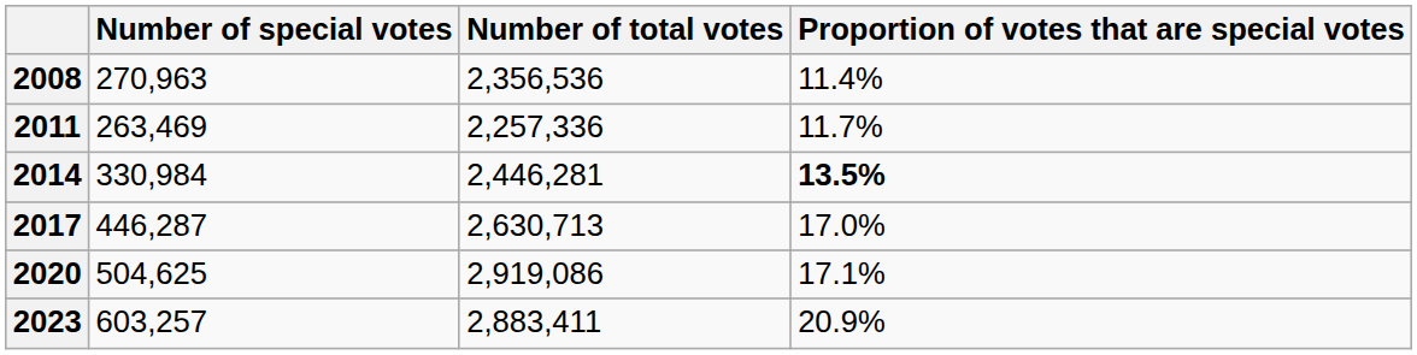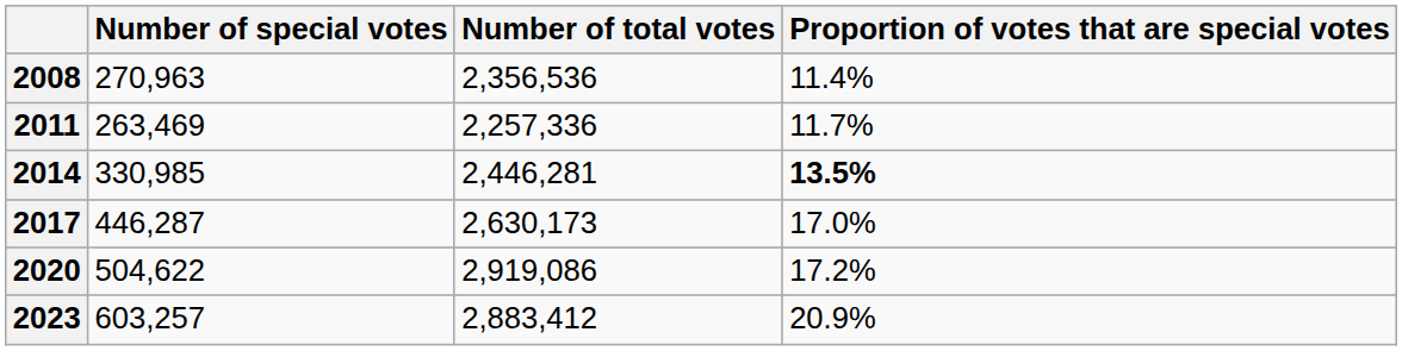 <table class="wikitable">
 <tr>
 <th></th>
 <th>Number of special votes</th>
 <th>Number of total votes</th>
 <th>Proportion of votes that are special votes</th>
 </tr>
 <tr>
 <th>2008</th>
 <td>270,963</td>
 <td>2,356,536</td>
 <td>11.4%</td>
 </tr>
 <tr>
 <th>2011</th>
 <td>263,469</td>
 <td>2,257,336</td>
 <td>11.7%</td>
 </tr>
 <tr>
 <th>2014</th>
-<td>330,984</td>
+<td>330,985</td>
 <td>2,446,281</td>
 <td><strong>13.5%</strong></td>
 </tr>
 <tr>
 <th>2017</th>
 <td>446,287</td>
-<td>2,630,713</td>
+<td>2,630,173</td>
 <td>17.0%</td>
 </tr>
 <tr>
 <th>2020</th>
-<td>504,625</td>
+<td>504,622</td>
 <td>2,919,086</td>
-<td>17.1%</td>
+<td>17.2%</td>
 </tr>
 <tr>
 <th>2023</th>
 <td>603,257</td>
-<td>2,883,411</td>
+<td>2,883,412</td>
 <td>20.9%</td>
 </tr>
 </table>
